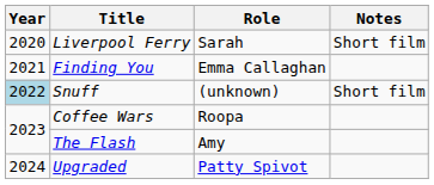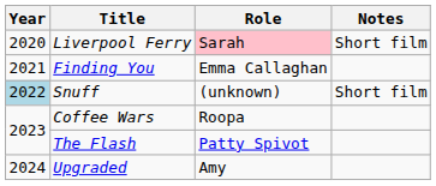 <table class="wikitable">
 <tr>
 <th>Year</th>
 <th>Title</th>
 <th>Role</th>
 <th>Notes</th>
 </tr>
 <tr>
 <td>2020</td>
 <td><em>Liverpool Ferry</em></td>
-<td>Sarah</td>
+<td style="background: pink;">Sarah</td>
 <td>Short film</td>
 </tr>
 <tr>
 <td>2021</td>
 <td><em><a href='#'>Finding You</a></em></td>
 <td>Emma Callaghan</td>
 <td></td>
 </tr>
 <tr>
 <td style="background: lightblue;">2022</td>
 <td><em>Snuff</em></td>
 <td>(unknown)</td>
 <td>Short film</td>
 </tr>
 <tr>
 <td rowspan="2">2023</td>
 <td><em>Coffee Wars</em></td>
 <td>Roopa</td>
 <td></td>
 </tr>
 <tr>
 <td><em><a href='#'>The Flash</a></em></td>
-<td>Amy</td>
+<td><a href='#'>Patty Spivot</a></td>
 <td></td>
 </tr>
 <tr>
 <td>2024</td>
 <td><em><a href='#'>Upgraded</a></em></td>
-<td><a href='#'>Patty Spivot</a></td>
+<td>Amy</td>
 <td></td>
 </tr>
 </table>
